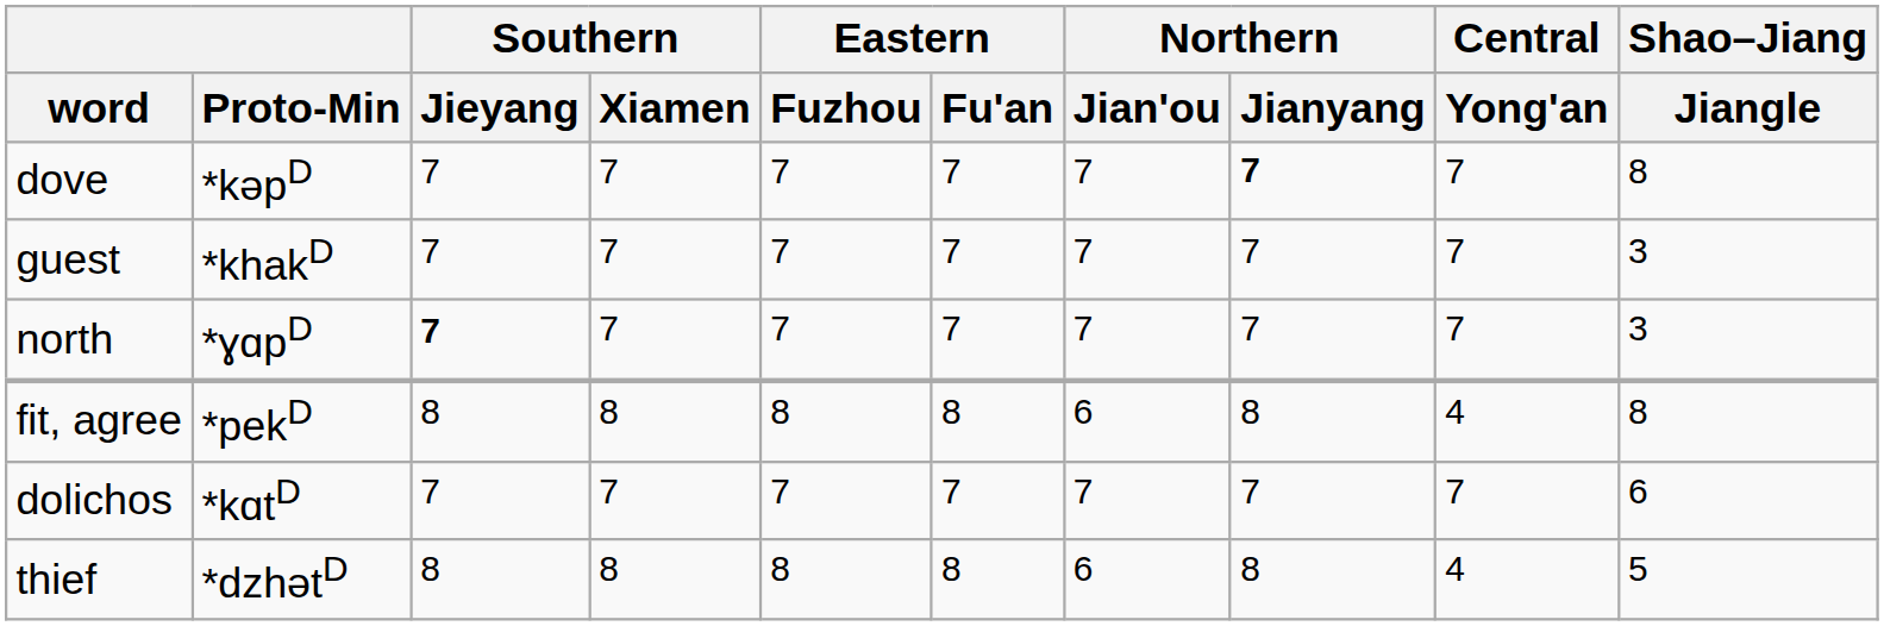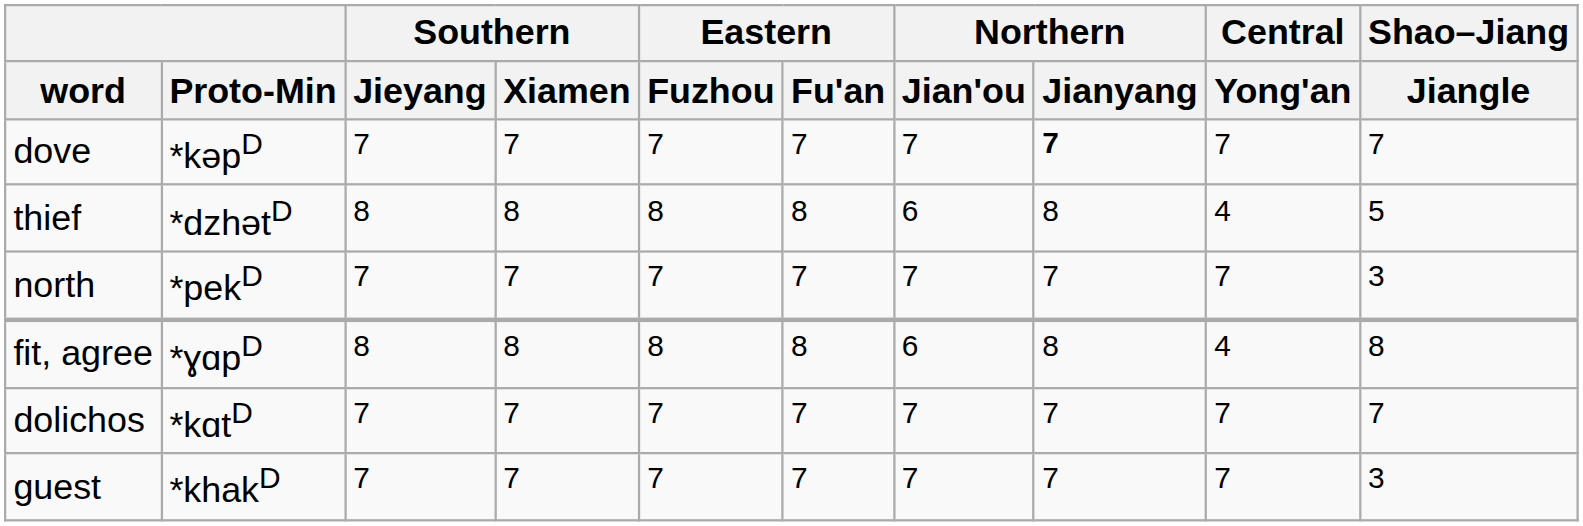 <table class="wikitable">
 <tr>
 <th colspan="2"></th>
 <th colspan="2">Southern</th>
 <th colspan="2">Eastern</th>
 <th colspan="2">Northern</th>
 <th>Central</th>
 <th>Shao–Jiang</th>
 </tr>
 <tr>
 <th>word</th>
 <th>Proto-Min</th>
 <th>Jieyang</th>
 <th>Xiamen</th>
 <th>Fuzhou</th>
 <th>Fu'an</th>
 <th>Jian'ou</th>
 <th>Jianyang</th>
 <th>Yong'an</th>
 <th>Jiangle</th>
 </tr>
 <tr>
 <td> dove</td>
 <td>*kəp<sup>D</sup></td>
 <td><sup>7</sup></td>
 <td><sup>7</sup></td>
 <td><sup>7</sup></td>
 <td><sup>7</sup></td>
 <td><sup>7</sup></td>
 <td><strong><sup>7</sup></strong></td>
 <td><sup>7</sup></td>
-<td><sup>8</sup></td>
+<td><sup>7</sup></td>
 </tr>
 <tr>
-<td> guest</td>
-<td>*khak<sup>D</sup></td>
-<td><sup>7</sup></td>
-<td><sup>7</sup></td>
-<td><sup>7</sup></td>
-<td><sup>7</sup></td>
-<td><sup>7</sup></td>
-<td><sup>7</sup></td>
-<td><sup>7</sup></td>
-<td><sup>3</sup></td>
+<td> thief</td>
+<td>*dzhət<sup>D</sup></td>
+<td><sup>8</sup></td>
+<td><sup>8</sup></td>
+<td><sup>8</sup></td>
+<td><sup>8</sup></td>
+<td><sup>6</sup></td>
+<td><sup>8</sup></td>
+<td><sup>4</sup></td>
+<td><sup>5</sup></td>
 </tr>
 <tr>
 <td> north</td>
-<td>*ɣɑp<sup>D</sup></td>
-<td><strong><sup>7</sup></strong></td>
+<td>*pek<sup>D</sup></td>
+<td><sup>7</sup></td>
 <td><sup>7</sup></td>
 <td><sup>7</sup></td>
 <td><sup>7</sup></td>
 <td><sup>7</sup></td>
 <td><sup>7</sup></td>
 <td><sup>7</sup></td>
 <td><sup>3</sup></td>
 </tr>
 <tr style="border-top: 2px solid #aaa;">
 <td> fit, agree</td>
-<td>*pek<sup>D</sup></td>
+<td>*ɣɑp<sup>D</sup></td>
 <td><sup>8</sup></td>
 <td><sup>8</sup></td>
 <td><sup>8</sup></td>
 <td><sup>8</sup></td>
 <td><sup>6</sup></td>
 <td><sup>8</sup></td>
 <td><sup>4</sup></td>
 <td><sup>8</sup></td>
 </tr>
 <tr>
 <td> dolichos</td>
 <td>*kɑt<sup>D</sup></td>
 <td><sup>7</sup></td>
 <td><sup>7</sup></td>
 <td><sup>7</sup></td>
 <td><sup>7</sup></td>
 <td><sup>7</sup></td>
 <td><sup>7</sup></td>
 <td><sup>7</sup></td>
-<td><sup>6</sup></td>
+<td><sup>7</sup></td>
 </tr>
 <tr>
-<td> thief</td>
-<td>*dzhət<sup>D</sup></td>
-<td><sup>8</sup></td>
-<td><sup>8</sup></td>
-<td><sup>8</sup></td>
-<td><sup>8</sup></td>
-<td><sup>6</sup></td>
-<td><sup>8</sup></td>
-<td><sup>4</sup></td>
-<td><sup>5</sup></td>
+<td> guest</td>
+<td>*khak<sup>D</sup></td>
+<td><sup>7</sup></td>
+<td><sup>7</sup></td>
+<td><sup>7</sup></td>
+<td><sup>7</sup></td>
+<td><sup>7</sup></td>
+<td><sup>7</sup></td>
+<td><sup>7</sup></td>
+<td><sup>3</sup></td>
 </tr>
 </table>
